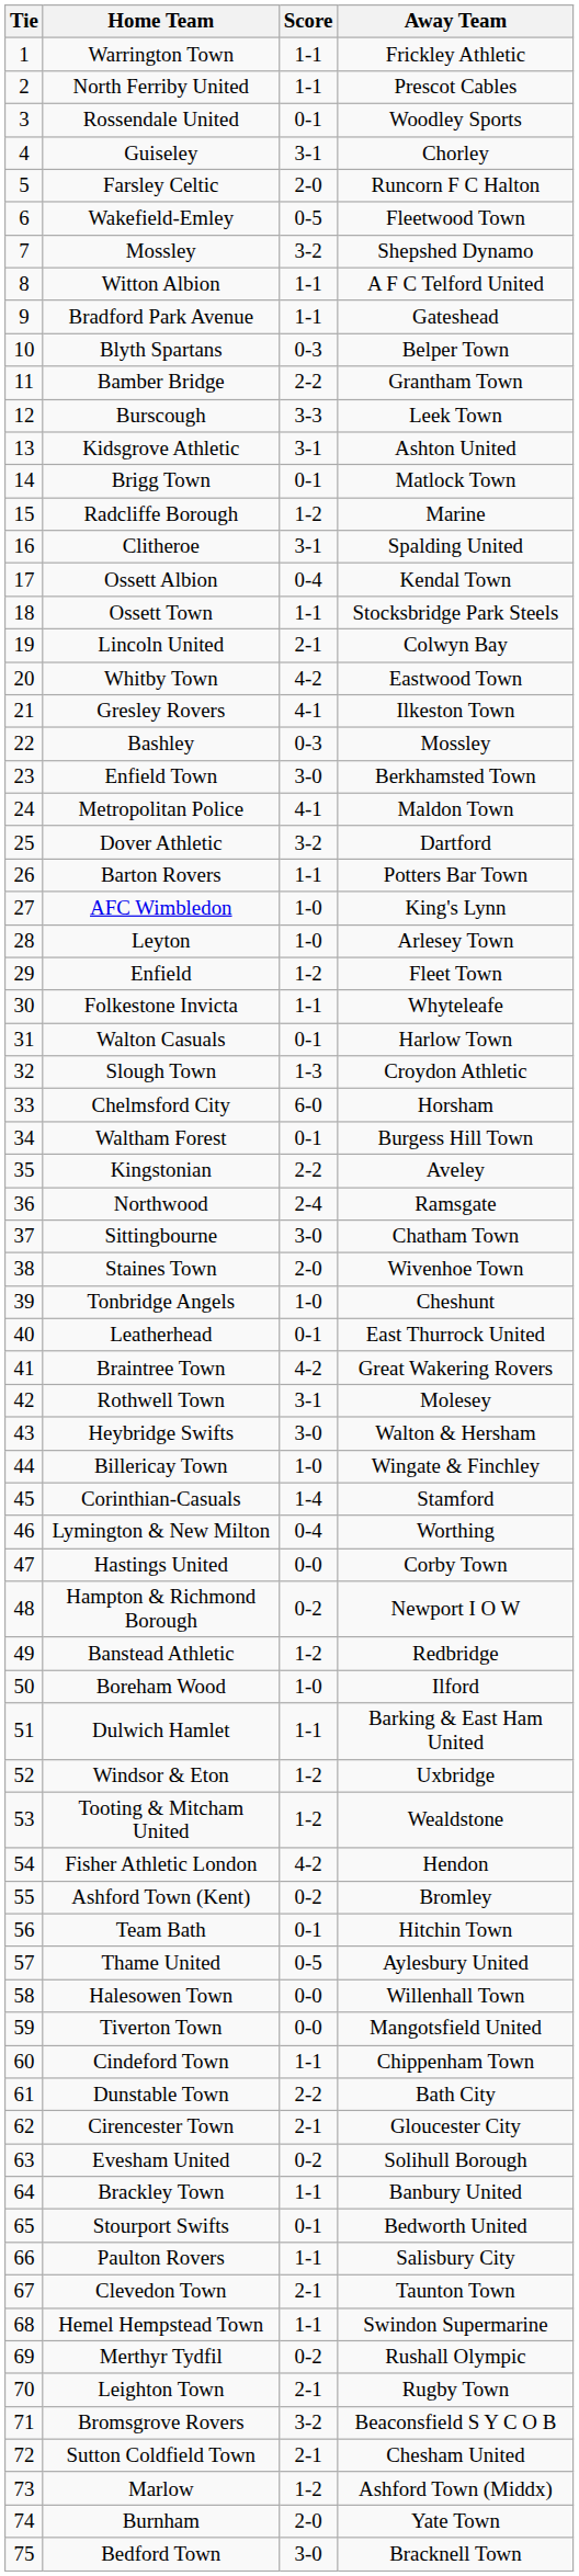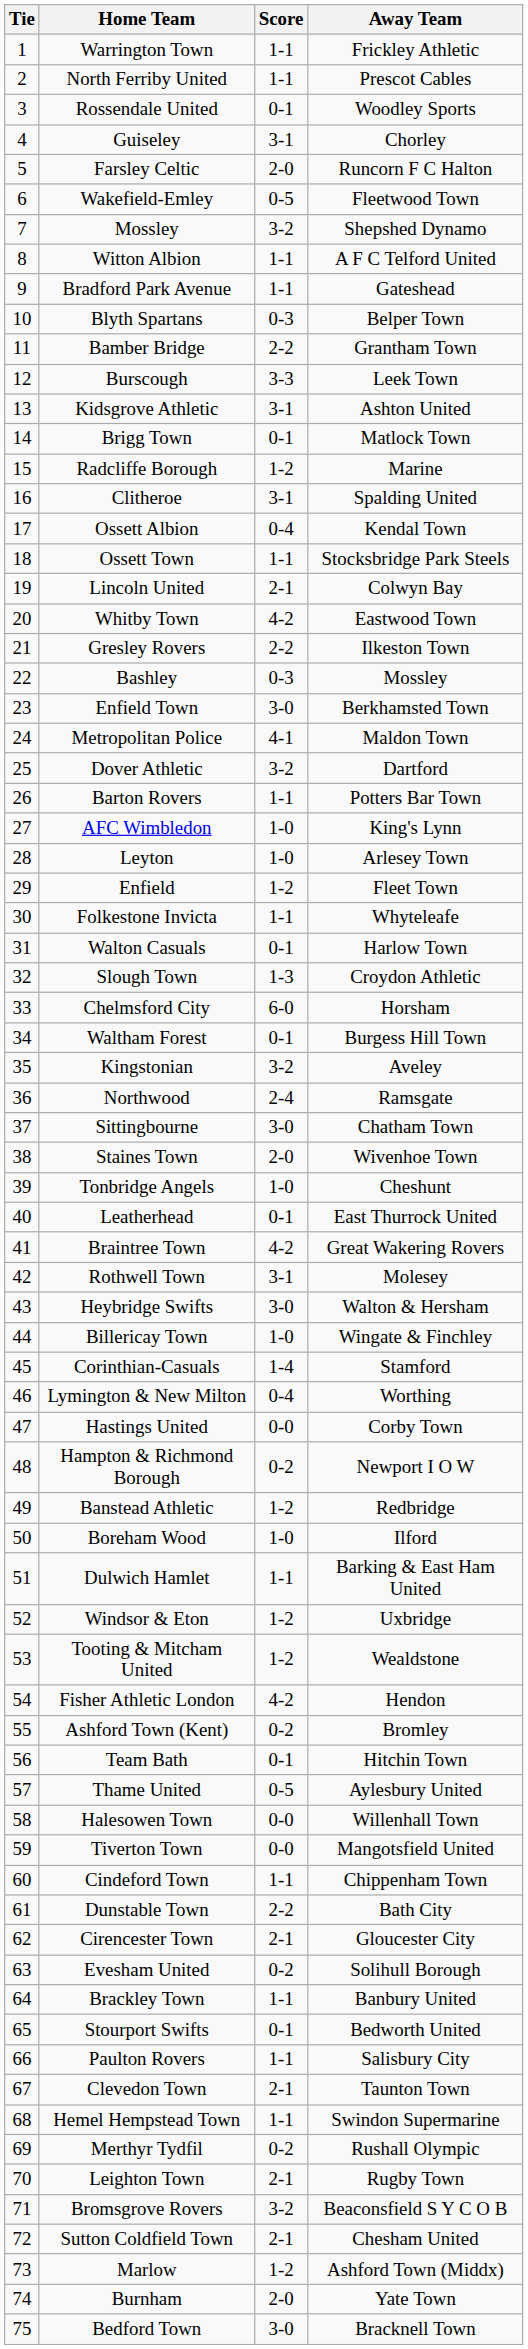 <table class="wikitable" style="text-align:center;">
 <tr>
 <th width=20>Tie</th>
 <th width=175>Home Team</th>
 <th width=20>Score</th>
 <th width=175>Away Team</th>
 </tr>
 <tr>
 <td>1</td>
 <td>Warrington Town</td>
 <td>1-1</td>
 <td>Frickley Athletic</td>
 </tr>
 <tr>
 <td>2</td>
 <td>North Ferriby United</td>
 <td>1-1</td>
 <td>Prescot Cables</td>
 </tr>
 <tr>
 <td>3</td>
 <td>Rossendale United</td>
 <td>0-1</td>
 <td>Woodley Sports</td>
 </tr>
 <tr>
 <td>4</td>
 <td>Guiseley</td>
 <td>3-1</td>
 <td>Chorley</td>
 </tr>
 <tr>
 <td>5</td>
 <td>Farsley Celtic</td>
 <td>2-0</td>
 <td>Runcorn F C Halton</td>
 </tr>
 <tr>
 <td>6</td>
 <td>Wakefield-Emley</td>
 <td>0-5</td>
 <td>Fleetwood Town</td>
 </tr>
 <tr>
 <td>7</td>
 <td>Mossley</td>
 <td>3-2</td>
 <td>Shepshed Dynamo</td>
 </tr>
 <tr>
 <td>8</td>
 <td>Witton Albion</td>
 <td>1-1</td>
 <td>A F C Telford United</td>
 </tr>
 <tr>
 <td>9</td>
 <td>Bradford Park Avenue</td>
 <td>1-1</td>
 <td>Gateshead</td>
 </tr>
 <tr>
 <td>10</td>
 <td>Blyth Spartans</td>
 <td>0-3</td>
 <td>Belper Town</td>
 </tr>
 <tr>
 <td>11</td>
 <td>Bamber Bridge</td>
 <td>2-2</td>
 <td>Grantham Town</td>
 </tr>
 <tr>
 <td>12</td>
 <td>Burscough</td>
 <td>3-3</td>
 <td>Leek Town</td>
 </tr>
 <tr>
 <td>13</td>
 <td>Kidsgrove Athletic</td>
 <td>3-1</td>
 <td>Ashton United</td>
 </tr>
 <tr>
 <td>14</td>
 <td>Brigg Town</td>
 <td>0-1</td>
 <td>Matlock Town</td>
 </tr>
 <tr>
 <td>15</td>
 <td>Radcliffe Borough</td>
 <td>1-2</td>
 <td>Marine</td>
 </tr>
 <tr>
 <td>16</td>
 <td>Clitheroe</td>
 <td>3-1</td>
 <td>Spalding United</td>
 </tr>
 <tr>
 <td>17</td>
 <td>Ossett Albion</td>
 <td>0-4</td>
 <td>Kendal Town</td>
 </tr>
 <tr>
 <td>18</td>
 <td>Ossett Town</td>
 <td>1-1</td>
 <td>Stocksbridge Park Steels</td>
 </tr>
 <tr>
 <td>19</td>
 <td>Lincoln United</td>
 <td>2-1</td>
 <td>Colwyn Bay</td>
 </tr>
 <tr>
 <td>20</td>
 <td>Whitby Town</td>
 <td>4-2</td>
 <td>Eastwood Town</td>
 </tr>
 <tr>
 <td>21</td>
 <td>Gresley Rovers</td>
-<td>4-1</td>
+<td>2-2</td>
 <td>Ilkeston Town</td>
 </tr>
 <tr>
 <td>22</td>
 <td>Bashley</td>
 <td>0-3</td>
 <td>Mossley</td>
 </tr>
 <tr>
 <td>23</td>
 <td>Enfield Town</td>
 <td>3-0</td>
 <td>Berkhamsted Town</td>
 </tr>
 <tr>
 <td>24</td>
 <td>Metropolitan Police</td>
 <td>4-1</td>
 <td>Maldon Town</td>
 </tr>
 <tr>
 <td>25</td>
 <td>Dover Athletic</td>
 <td>3-2</td>
 <td>Dartford</td>
 </tr>
 <tr>
 <td>26</td>
 <td>Barton Rovers</td>
 <td>1-1</td>
 <td>Potters Bar Town</td>
 </tr>
 <tr>
 <td>27</td>
 <td><a href='#'>AFC Wimbledon</a></td>
 <td>1-0</td>
 <td>King's Lynn</td>
 </tr>
 <tr>
 <td>28</td>
 <td>Leyton</td>
 <td>1-0</td>
 <td>Arlesey Town</td>
 </tr>
 <tr>
 <td>29</td>
 <td>Enfield</td>
 <td>1-2</td>
 <td>Fleet Town</td>
 </tr>
 <tr>
 <td>30</td>
 <td>Folkestone Invicta</td>
 <td>1-1</td>
 <td>Whyteleafe</td>
 </tr>
 <tr>
 <td>31</td>
 <td>Walton Casuals</td>
 <td>0-1</td>
 <td>Harlow Town</td>
 </tr>
 <tr>
 <td>32</td>
 <td>Slough Town</td>
 <td>1-3</td>
 <td>Croydon Athletic</td>
 </tr>
 <tr>
 <td>33</td>
 <td>Chelmsford City</td>
 <td>6-0</td>
 <td>Horsham</td>
 </tr>
 <tr>
 <td>34</td>
 <td>Waltham Forest</td>
 <td>0-1</td>
 <td>Burgess Hill Town</td>
 </tr>
 <tr>
 <td>35</td>
 <td>Kingstonian</td>
-<td>2-2</td>
+<td>3-2</td>
 <td>Aveley</td>
 </tr>
 <tr>
 <td>36</td>
 <td>Northwood</td>
 <td>2-4</td>
 <td>Ramsgate</td>
 </tr>
 <tr>
 <td>37</td>
 <td>Sittingbourne</td>
 <td>3-0</td>
 <td>Chatham Town</td>
 </tr>
 <tr>
 <td>38</td>
 <td>Staines Town</td>
 <td>2-0</td>
 <td>Wivenhoe Town</td>
 </tr>
 <tr>
 <td>39</td>
 <td>Tonbridge Angels</td>
 <td>1-0</td>
 <td>Cheshunt</td>
 </tr>
 <tr>
 <td>40</td>
 <td>Leatherhead</td>
 <td>0-1</td>
 <td>East Thurrock United</td>
 </tr>
 <tr>
 <td>41</td>
 <td>Braintree Town</td>
 <td>4-2</td>
 <td>Great Wakering Rovers</td>
 </tr>
 <tr>
 <td>42</td>
 <td>Rothwell Town</td>
 <td>3-1</td>
 <td>Molesey</td>
 </tr>
 <tr>
 <td>43</td>
 <td>Heybridge Swifts</td>
 <td>3-0</td>
 <td>Walton & Hersham</td>
 </tr>
 <tr>
 <td>44</td>
 <td>Billericay Town</td>
 <td>1-0</td>
 <td>Wingate & Finchley</td>
 </tr>
 <tr>
 <td>45</td>
 <td>Corinthian-Casuals</td>
 <td>1-4</td>
 <td>Stamford</td>
 </tr>
 <tr>
 <td>46</td>
 <td>Lymington & New Milton</td>
 <td>0-4</td>
 <td>Worthing</td>
 </tr>
 <tr>
 <td>47</td>
 <td>Hastings United</td>
 <td>0-0</td>
 <td>Corby Town</td>
 </tr>
 <tr>
 <td>48</td>
 <td>Hampton & Richmond Borough</td>
 <td>0-2</td>
 <td>Newport I O W</td>
 </tr>
 <tr>
 <td>49</td>
 <td>Banstead Athletic</td>
 <td>1-2</td>
 <td>Redbridge</td>
 </tr>
 <tr>
 <td>50</td>
 <td>Boreham Wood</td>
 <td>1-0</td>
 <td>Ilford</td>
 </tr>
 <tr>
 <td>51</td>
 <td>Dulwich Hamlet</td>
 <td>1-1</td>
 <td>Barking & East Ham United</td>
 </tr>
 <tr>
 <td>52</td>
 <td>Windsor & Eton</td>
 <td>1-2</td>
 <td>Uxbridge</td>
 </tr>
 <tr>
 <td>53</td>
 <td>Tooting & Mitcham United</td>
 <td>1-2</td>
 <td>Wealdstone</td>
 </tr>
 <tr>
 <td>54</td>
 <td>Fisher Athletic London</td>
 <td>4-2</td>
 <td>Hendon</td>
 </tr>
 <tr>
 <td>55</td>
 <td>Ashford Town (Kent)</td>
 <td>0-2</td>
 <td>Bromley</td>
 </tr>
 <tr>
 <td>56</td>
 <td>Team Bath</td>
 <td>0-1</td>
 <td>Hitchin Town</td>
 </tr>
 <tr>
 <td>57</td>
 <td>Thame United</td>
 <td>0-5</td>
 <td>Aylesbury United</td>
 </tr>
 <tr>
 <td>58</td>
 <td>Halesowen Town</td>
 <td>0-0</td>
 <td>Willenhall Town</td>
 </tr>
 <tr>
 <td>59</td>
 <td>Tiverton Town</td>
 <td>0-0</td>
 <td>Mangotsfield United</td>
 </tr>
 <tr>
 <td>60</td>
 <td>Cindeford Town</td>
 <td>1-1</td>
 <td>Chippenham Town</td>
 </tr>
 <tr>
 <td>61</td>
 <td>Dunstable Town</td>
 <td>2-2</td>
 <td>Bath City</td>
 </tr>
 <tr>
 <td>62</td>
 <td>Cirencester Town</td>
 <td>2-1</td>
 <td>Gloucester City</td>
 </tr>
 <tr>
 <td>63</td>
 <td>Evesham United</td>
 <td>0-2</td>
 <td>Solihull Borough</td>
 </tr>
 <tr>
 <td>64</td>
 <td>Brackley Town</td>
 <td>1-1</td>
 <td>Banbury United</td>
 </tr>
 <tr>
 <td>65</td>
 <td>Stourport Swifts</td>
 <td>0-1</td>
 <td>Bedworth United</td>
 </tr>
 <tr>
 <td>66</td>
 <td>Paulton Rovers</td>
 <td>1-1</td>
 <td>Salisbury City</td>
 </tr>
 <tr>
 <td>67</td>
 <td>Clevedon Town</td>
 <td>2-1</td>
 <td>Taunton Town</td>
 </tr>
 <tr>
 <td>68</td>
 <td>Hemel Hempstead Town</td>
 <td>1-1</td>
 <td>Swindon Supermarine</td>
 </tr>
 <tr>
 <td>69</td>
 <td>Merthyr Tydfil</td>
 <td>0-2</td>
 <td>Rushall Olympic</td>
 </tr>
 <tr>
 <td>70</td>
 <td>Leighton Town</td>
 <td>2-1</td>
 <td>Rugby Town</td>
 </tr>
 <tr>
 <td>71</td>
 <td>Bromsgrove Rovers</td>
 <td>3-2</td>
 <td>Beaconsfield S Y C O B</td>
 </tr>
 <tr>
 <td>72</td>
 <td>Sutton Coldfield Town</td>
 <td>2-1</td>
 <td>Chesham United</td>
 </tr>
 <tr>
 <td>73</td>
 <td>Marlow</td>
 <td>1-2</td>
 <td>Ashford Town (Middx)</td>
 </tr>
 <tr>
 <td>74</td>
 <td>Burnham</td>
 <td>2-0</td>
 <td>Yate Town</td>
 </tr>
 <tr>
 <td>75</td>
 <td>Bedford Town</td>
 <td>3-0</td>
 <td>Bracknell Town</td>
 </tr>
 </table>
